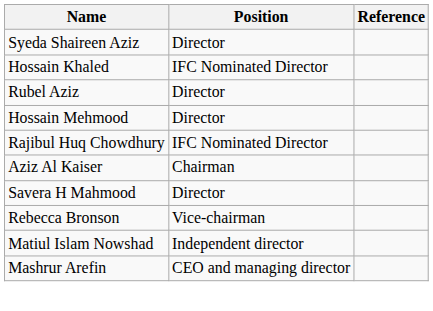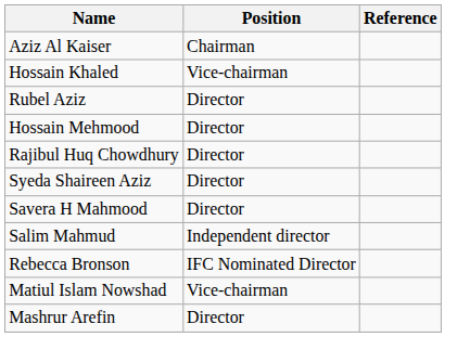 <table class="wikitable">
 <tr>
 <th>Name</th>
 <th>Position</th>
 <th>Reference</th>
 </tr>
 <tr>
-<td>Syeda Shaireen Aziz</td>
-<td>Director</td>
+<td>Aziz Al Kaiser</td>
+<td>Chairman</td>
 <td></td>
 </tr>
 <tr>
 <td>Hossain Khaled</td>
-<td>IFC Nominated Director</td>
+<td>Vice-chairman</td>
 <td></td>
 </tr>
 <tr>
 <td>Rubel Aziz</td>
 <td>Director</td>
 <td></td>
 </tr>
 <tr>
 <td>Hossain Mehmood</td>
 <td>Director</td>
 <td></td>
 </tr>
 <tr>
 <td>Rajibul Huq Chowdhury</td>
-<td>IFC Nominated Director</td>
+<td>Director</td>
 <td></td>
 </tr>
 <tr>
-<td>Aziz Al Kaiser</td>
-<td>Chairman</td>
+<td>Syeda Shaireen Aziz</td>
+<td>Director</td>
 <td></td>
 </tr>
 <tr>
 <td>Savera H Mahmood</td>
 <td>Director</td>
 <td></td>
 </tr>
 <tr>
+<td>Salim Mahmud</td>
+<td>Independent director</td>
+<td></td>
+</tr>
+<tr>
 <td>Rebecca Bronson</td>
+<td>IFC Nominated Director</td>
+<td></td>
+</tr>
+<tr>
+<td>Matiul Islam Nowshad</td>
 <td>Vice-chairman</td>
 <td></td>
 </tr>
 <tr>
-<td>Matiul Islam Nowshad</td>
-<td>Independent director</td>
-<td></td>
-</tr>
-<tr>
 <td>Mashrur Arefin</td>
-<td>CEO and managing director</td>
+<td>Director</td>
 <td></td>
 </tr>
 </table>
